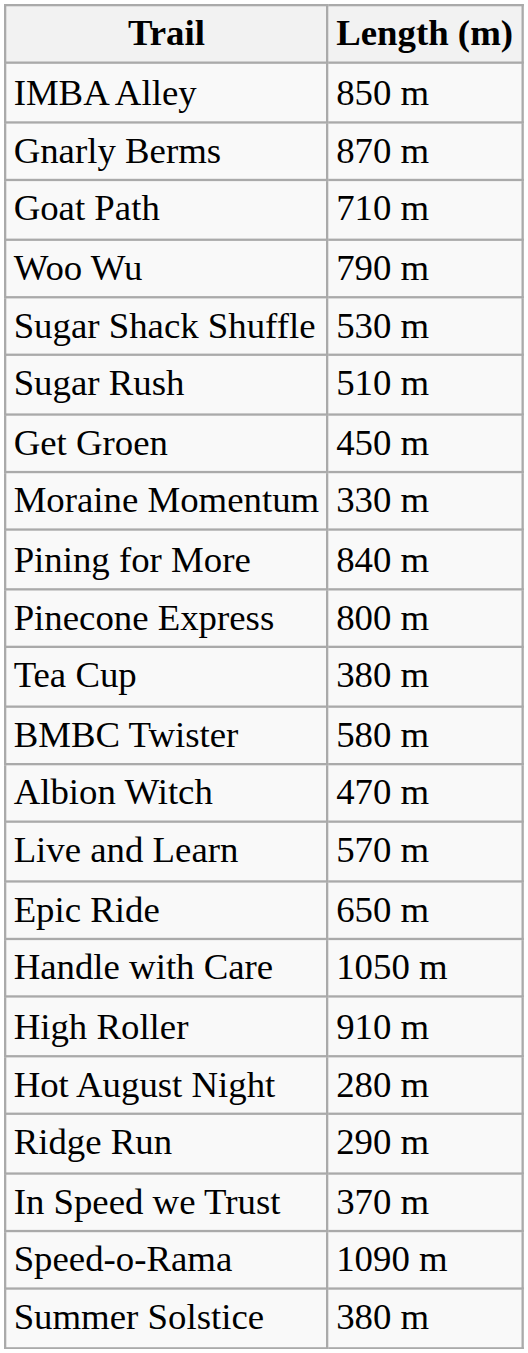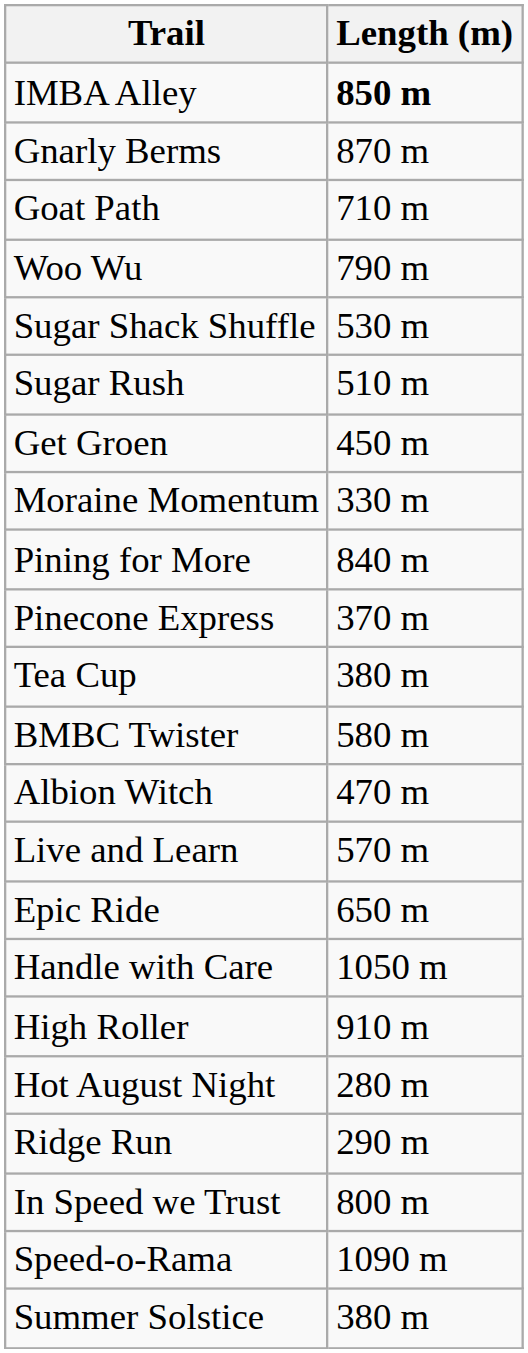 <table class="wikitable">
 <tr>
 <th>Trail</th>
 <th>Length (m)</th>
 </tr>
 <tr>
 <td>IMBA Alley</td>
-<td>850 m</td>
+<td><strong>850 m</strong></td>
 </tr>
 <tr>
 <td>Gnarly Berms</td>
 <td>870 m</td>
 </tr>
 <tr>
 <td>Goat Path</td>
 <td>710 m</td>
 </tr>
 <tr>
 <td>Woo Wu</td>
 <td>790 m</td>
 </tr>
 <tr>
 <td>Sugar Shack Shuffle</td>
 <td>530 m</td>
 </tr>
 <tr>
 <td>Sugar Rush</td>
 <td>510 m</td>
 </tr>
 <tr>
 <td>Get Groen</td>
 <td>450 m</td>
 </tr>
 <tr>
 <td>Moraine Momentum</td>
 <td>330 m</td>
 </tr>
 <tr>
 <td>Pining for More</td>
 <td>840 m</td>
 </tr>
 <tr>
 <td>Pinecone Express</td>
-<td>800 m</td>
+<td>370 m</td>
 </tr>
 <tr>
 <td>Tea Cup</td>
 <td>380 m</td>
 </tr>
 <tr>
 <td>BMBC Twister</td>
 <td>580 m</td>
 </tr>
 <tr>
 <td>Albion Witch</td>
 <td>470 m</td>
 </tr>
 <tr>
 <td>Live and Learn</td>
 <td>570 m</td>
 </tr>
 <tr>
 <td>Epic Ride</td>
 <td>650 m</td>
 </tr>
 <tr>
 <td>Handle with Care</td>
 <td>1050 m</td>
 </tr>
 <tr>
 <td>High Roller</td>
 <td>910 m</td>
 </tr>
 <tr>
 <td>Hot August Night</td>
 <td>280 m</td>
 </tr>
 <tr>
 <td>Ridge Run</td>
 <td>290 m</td>
 </tr>
 <tr>
 <td>In Speed we Trust</td>
-<td>370 m</td>
+<td>800 m</td>
 </tr>
 <tr>
 <td>Speed-o-Rama</td>
 <td>1090 m</td>
 </tr>
 <tr>
 <td>Summer Solstice</td>
 <td>380 m</td>
 </tr>
 </table>
